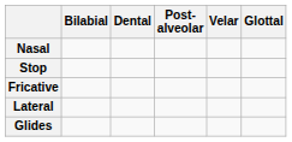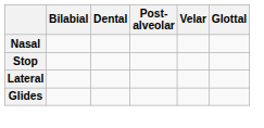 <table class="wikitable" style="text-align: center;">
 <tr>
 <th></th>
 <th>Bilabial</th>
 <th>Dental</th>
 <th>Post-<br>alveolar</th>
 <th>Velar</th>
 <th>Glottal</th>
 </tr>
 <tr>
 <th>Nasal</th>
 <td></td>
 <td></td>
 <td></td>
 <td></td>
 <td></td>
 </tr>
 <tr>
 <th scope="row">Stop</th>
 <td></td>
 <td></td>
 <td> </td>
 <td></td>
 <td></td>
 </tr>
 <tr>
-<th>Fricative</th>
-<td></td>
-<td></td>
-<td> </td>
-<td></td>
-<td></td>
-</tr>
-<tr>
 <th>Lateral</th>
 <td></td>
 <td></td>
 <td></td>
 <td></td>
 <td></td>
 </tr>
 <tr>
 <th>Glides</th>
 <td></td>
 <td></td>
 <td> </td>
 <td></td>
 <td></td>
 </tr>
 </table>
